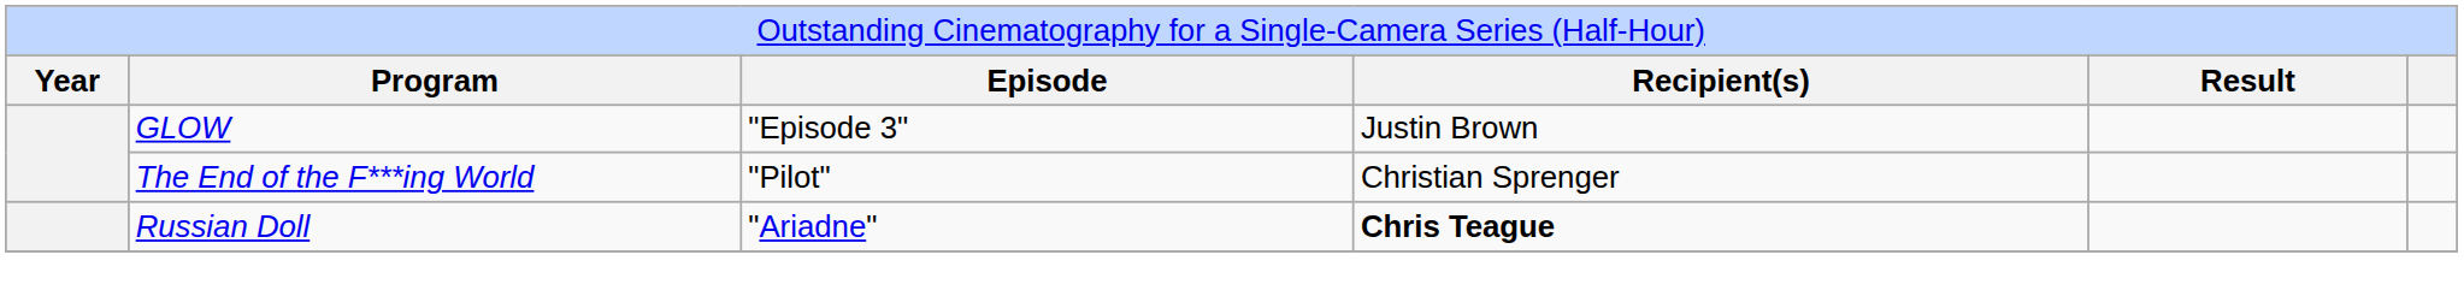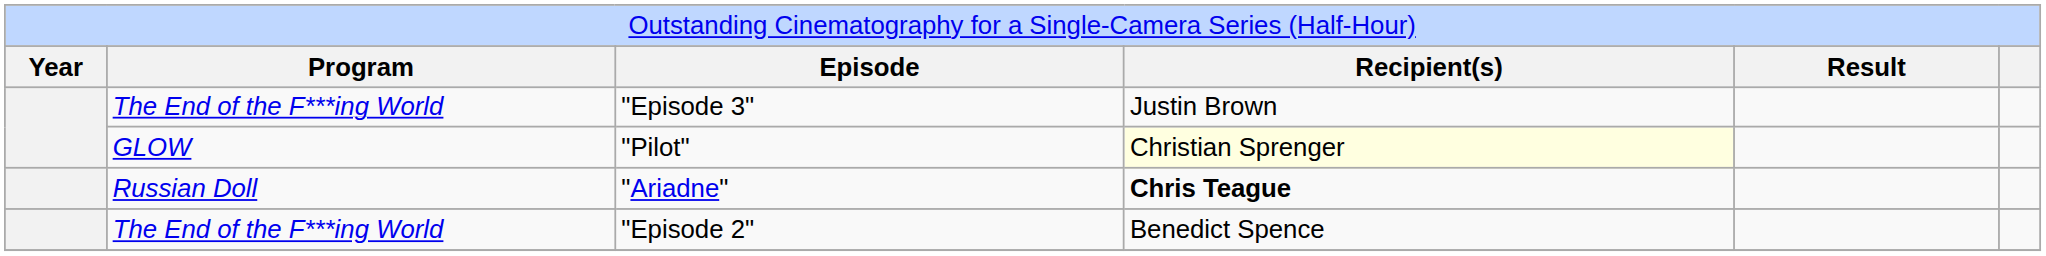 <table class="wikitable plainrowheaders" style="font-size: 90%" width=90%>
 <tr ---- bgcolor="#bfd7ff">
 <td colspan=6 align=center><a href='#'>Outstanding Cinematography for a Single-Camera Series (Half-Hour)</a></td>
 </tr>
 <tr ---- bgcolor="#ebf5ff">
 <th width="5%">Year</th>
 <th width="25%">Program</th>
 <th width="25%">Episode</th>
 <th width="30%">Recipient(s)</th>
 <th width="13%">Result</th>
 <th width="5%"></th>
 </tr>
 <tr>
 <th rowspan="2" scope=row></th>
-<td><em><a href='#'>GLOW</a></em></td>
+<td><em><a href='#'>The End of the F***ing World</a></em></td>
 <td>"Episode 3"</td>
 <td>Justin Brown</td>
 <td></td>
 <td></td>
 </tr>
 <tr>
-<td><em><a href='#'>The End of the F***ing World</a></em></td>
+<td><em><a href='#'>GLOW</a></em></td>
 <td>"Pilot"</td>
-<td>Christian Sprenger</td>
+<td style="background: lightyellow;">Christian Sprenger</td>
 <td></td>
 <td></td>
 </tr>
 <tr>
 <th scope=row></th>
 <td><em><a href='#'>Russian Doll</a></em></td>
 <td>"<a href='#'>Ariadne</a>"</td>
 <td><strong>Chris Teague</strong></td>
 <td></td>
 <td></td>
 </tr>
 <tr>
+<th scope=row></th>
+<td><em><a href='#'>The End of the F***ing World</a></em></td>
+<td>"Episode 2"</td>
+<td>Benedict Spence</td>
+<td></td>
+<td></td>
+</tr>
+<tr>
 </tr>
 </table>
